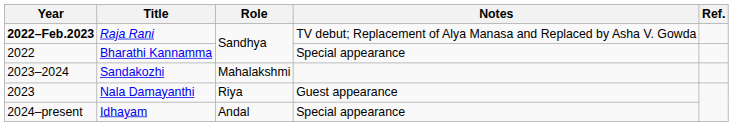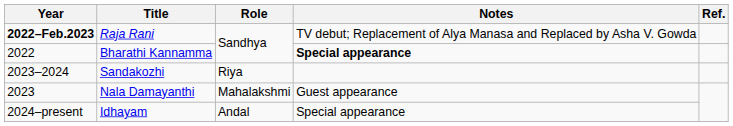 <table class="wikitable">
 <tr>
 <th>Year</th>
 <th>Title</th>
 <th>Role</th>
 <th>Notes</th>
 <th>Ref.</th>
 </tr>
 <tr>
 <td><strong>2022–Feb.2023</strong></td>
 <td><a href='#'><em>Raja Rani</em></a><em></td>
 <td rowspan="2">Sandhya</td>
 <td>TV debut; Replacement of Alya Manasa and Replaced by Asha V. Gowda</td>
 <td></td>
 </tr>
 <tr>
 <td>2022</td>
 <td></em><a href='#'>Bharathi Kannamma</a><em></td>
-<td>Special appearance</td>
+<td><strong>Special appearance</strong></td>
 </tr>
 <tr>
 <td>2023–2024</td>
 <td></em><a href='#'>Sandakozhi</a><em></td>
-<td>Mahalakshmi</td>
+<td>Riya</td>
 <td></td>
 <td></td>
 </tr>
 <tr>
 <td>2023</td>
 <td></em><a href='#'>Nala Damayanthi</a><em></td>
-<td>Riya</td>
+<td>Mahalakshmi</td>
 <td>Guest appearance</td>
 </tr>
 <tr>
 <td>2024–present</td>
 <td></em><a href='#'>Idhayam</a><em></td>
 <td>Andal</td>
 <td>Special appearance</td>
 </tr>
 </table>
